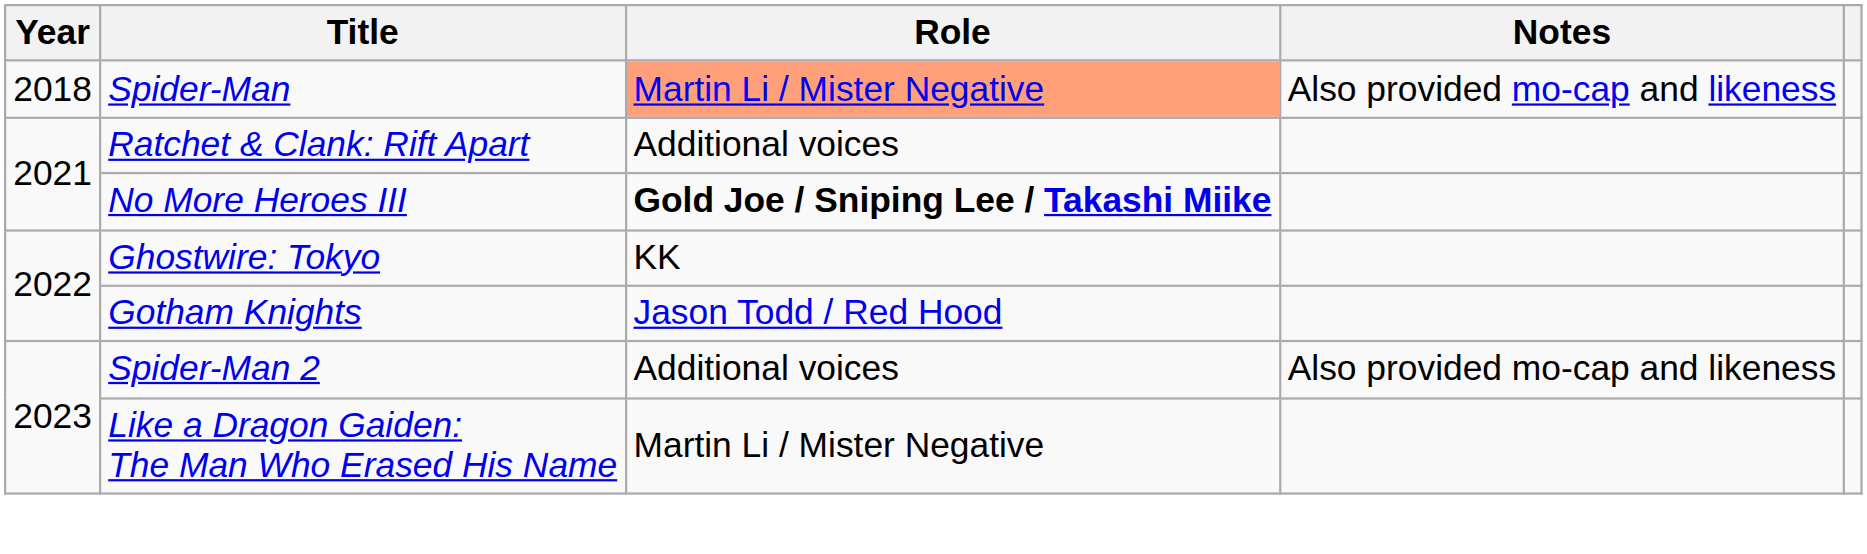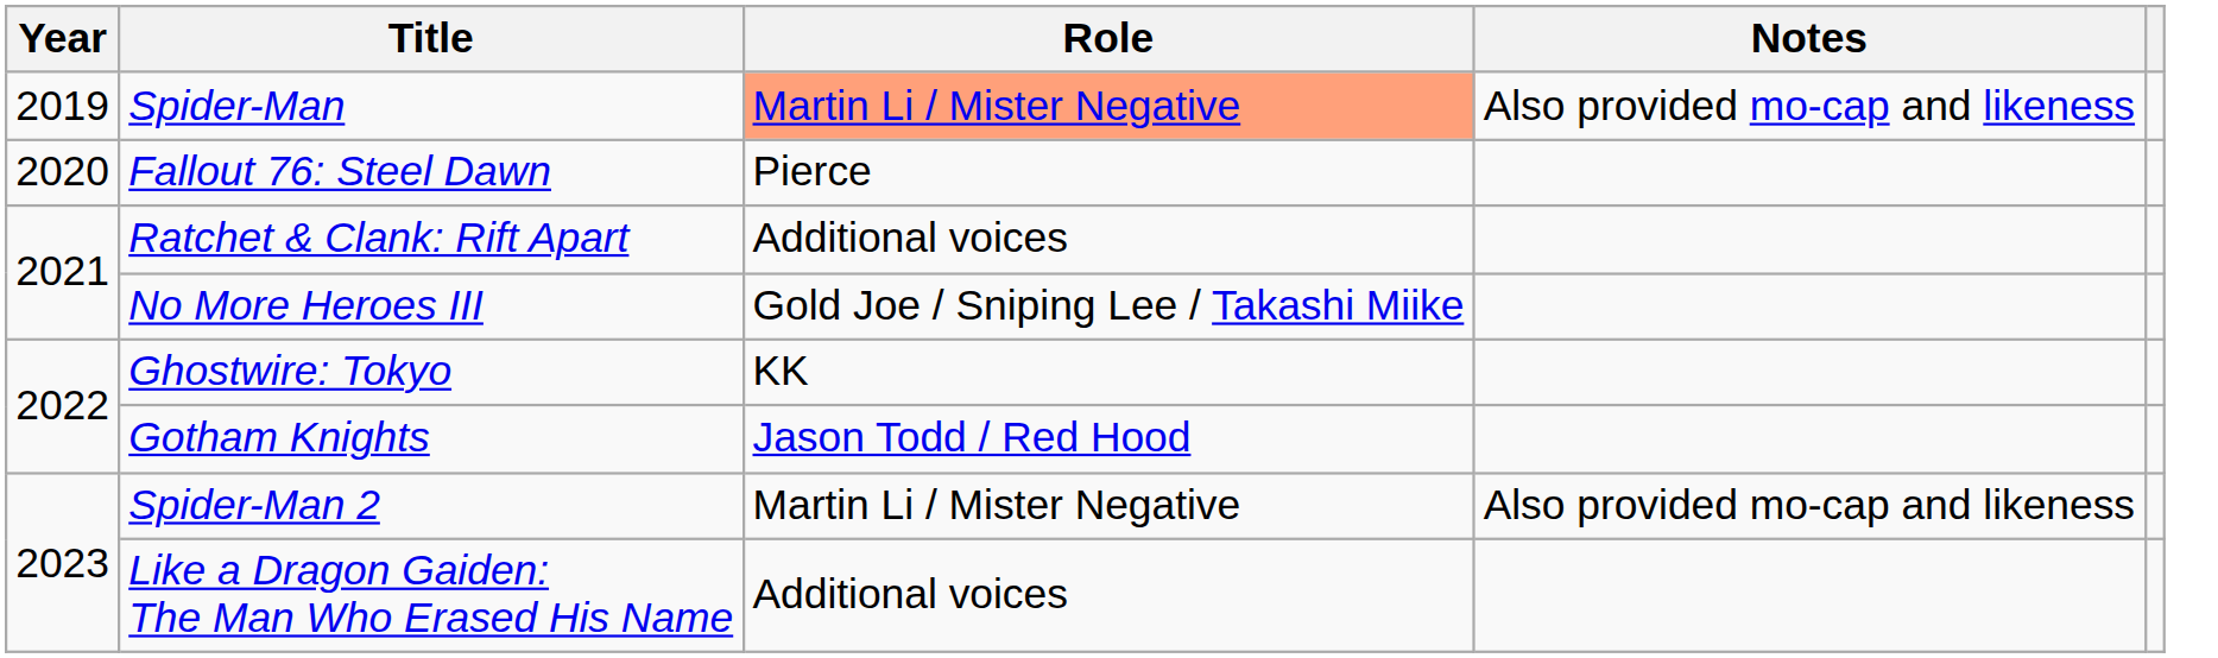 <table class="wikitable">
 <tr>
 <th>Year</th>
 <th>Title</th>
 <th>Role</th>
 <th>Notes</th>
 <th></th>
 </tr>
 <tr>
-<td>2018</td>
+<td>2019</td>
 <td><em><a href='#'>Spider-Man</a></em></td>
 <td style="background: lightsalmon;"><a href='#'>Martin Li / Mister Negative</a></td>
 <td>Also provided <a href='#'>mo-cap</a> and <a href='#'>likeness</a></td>
+<td></td>
+</tr>
+<tr>
+<td>2020</td>
+<td><em><a href='#'>Fallout 76: Steel Dawn</a></em></td>
+<td>Pierce</td>
+<td></td>
 <td></td>
 </tr>
 <tr>
 <td rowspan="2">2021</td>
 <td><em><a href='#'>Ratchet & Clank: Rift Apart</a></em></td>
 <td>Additional voices</td>
 <td></td>
 <td></td>
 </tr>
 <tr>
 <td><em><a href='#'>No More Heroes III</a></em></td>
-<td><strong>Gold Joe / Sniping Lee / <a href='#'>Takashi Miike</a></strong></td>
+<td>Gold Joe / Sniping Lee / <a href='#'>Takashi Miike</a></td>
 <td></td>
 <td></td>
 </tr>
 <tr>
 <td rowspan="2">2022</td>
 <td><em><a href='#'>Ghostwire: Tokyo</a></em></td>
 <td>KK</td>
 <td></td>
 <td></td>
 </tr>
 <tr>
 <td><em><a href='#'>Gotham Knights</a></em></td>
 <td><a href='#'>Jason Todd / Red Hood</a></td>
 <td></td>
 <td></td>
 </tr>
 <tr>
 <td rowspan="2">2023</td>
 <td><em><a href='#'>Spider-Man 2</a></em></td>
-<td>Additional voices</td>
+<td>Martin Li / Mister Negative</td>
 <td>Also provided mo-cap and likeness</td>
 <td></td>
 </tr>
 <tr>
 <td><em><a href='#'>Like a Dragon Gaiden:<br>The Man Who Erased His Name</a></em></td>
-<td>Martin Li / Mister Negative</td>
+<td>Additional voices</td>
 <td></td>
 <td></td>
 </tr>
 </table>
